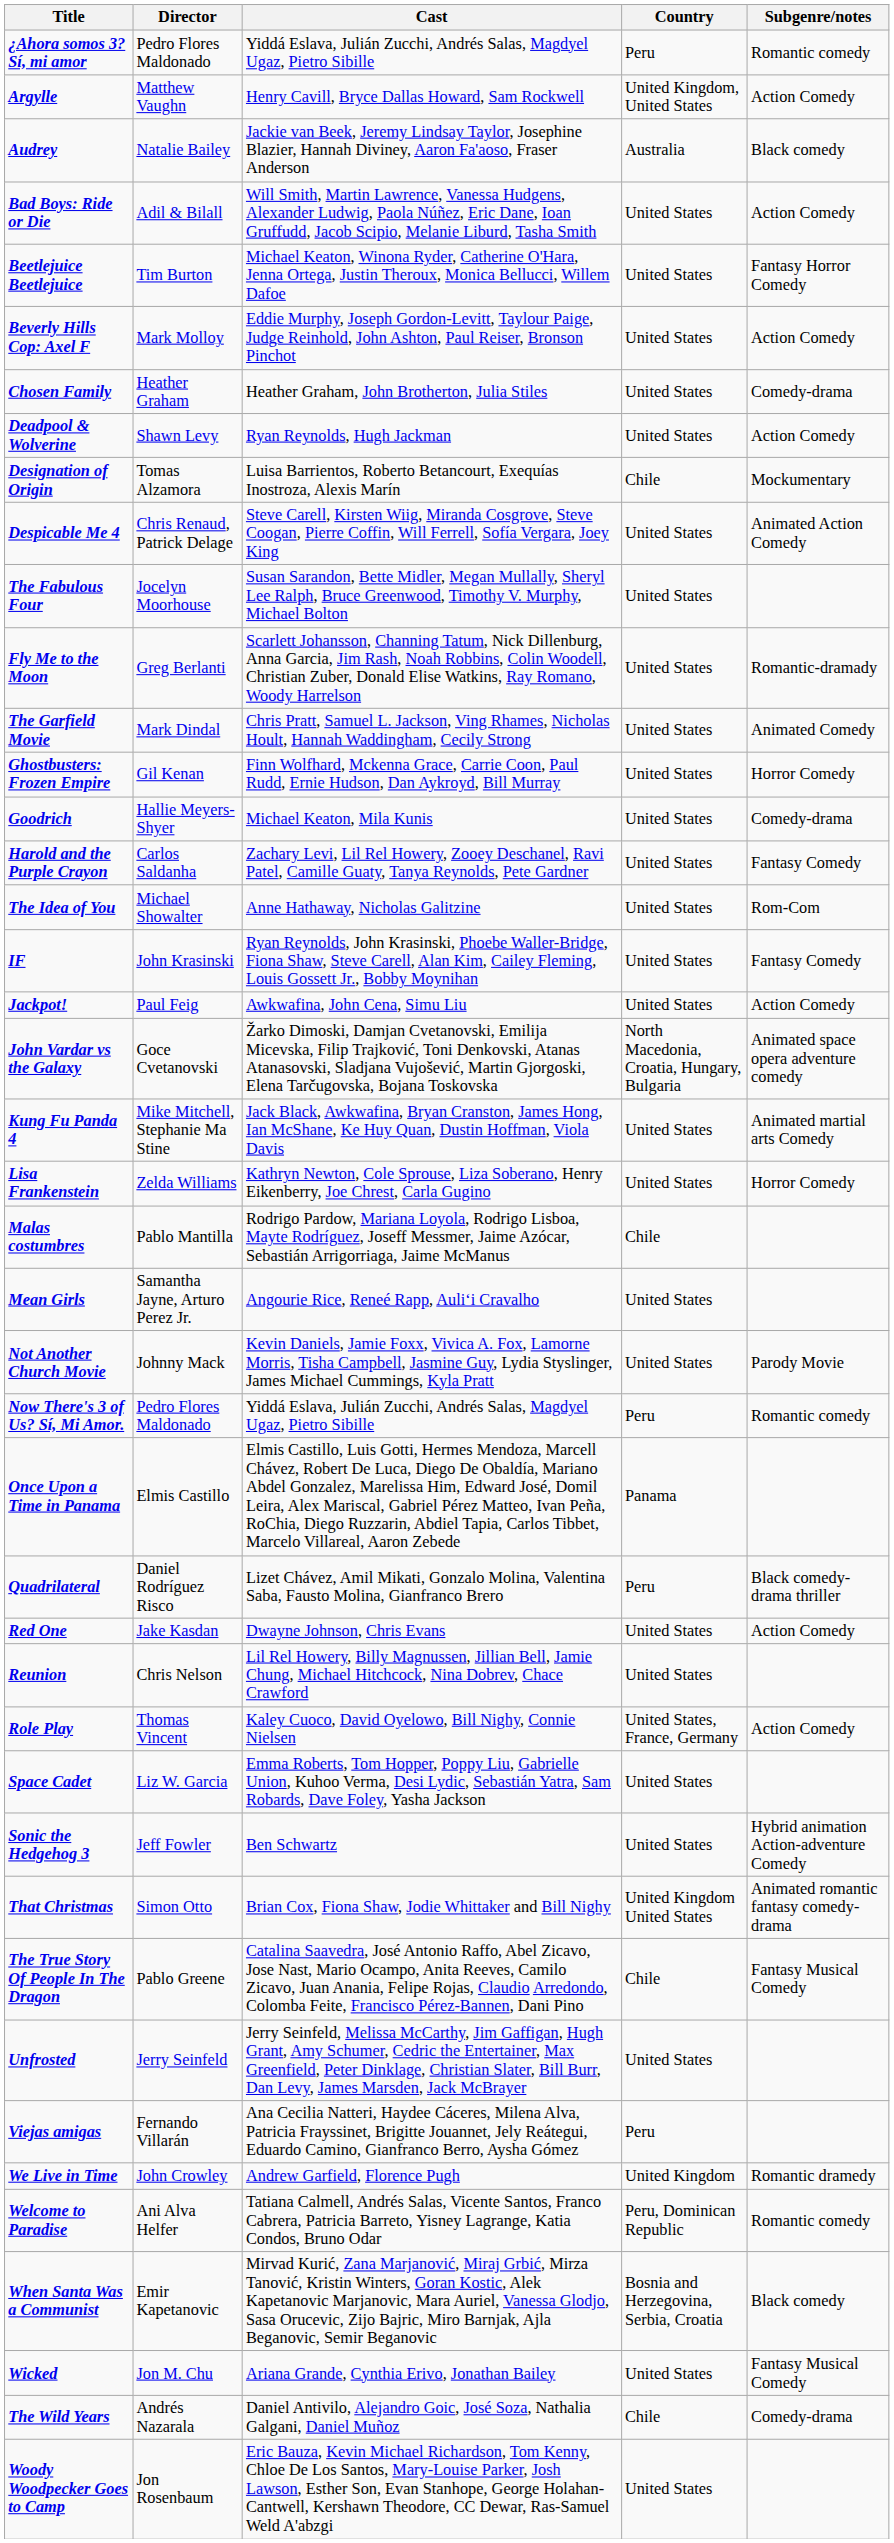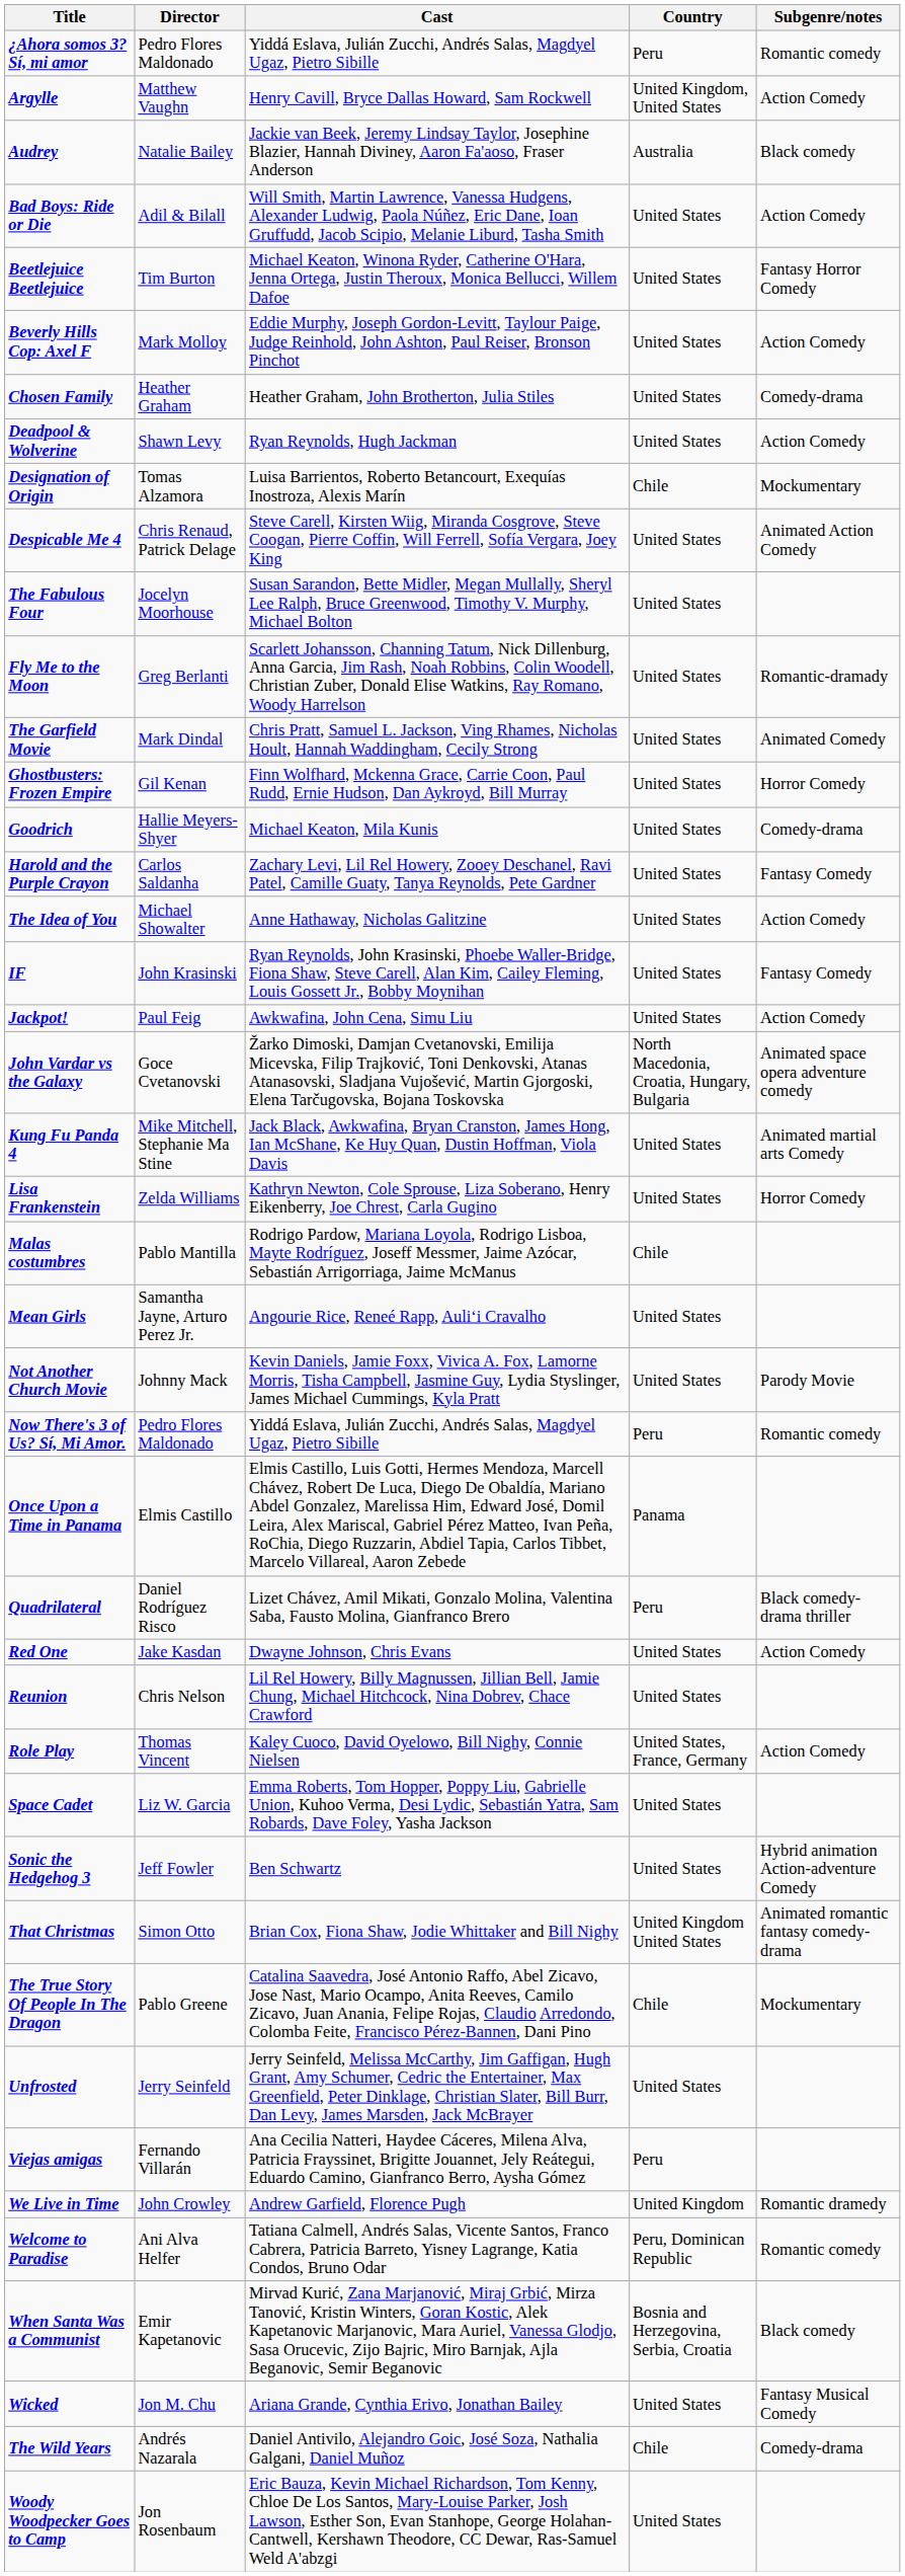 <table class="wikitable sortable">
 <tr>
 <th>Title</th>
 <th>Director</th>
 <th>Cast</th>
 <th>Country</th>
 <th>Subgenre/notes</th>
 </tr>
 <tr>
 <td><strong><em><a href='#'>¿Ahora somos 3? Sí, mi amor</a></em></strong></td>
 <td>Pedro Flores Maldonado</td>
 <td>Yiddá Eslava, Julián Zucchi, Andrés Salas, <a href='#'>Magdyel Ugaz</a>, <a href='#'>Pietro Sibille</a></td>
 <td>Peru</td>
 <td>Romantic comedy</td>
 </tr>
 <tr>
 <td><strong><em><a href='#'>Argylle</a></em></strong></td>
 <td><a href='#'>Matthew Vaughn</a></td>
 <td><a href='#'>Henry Cavill</a>, <a href='#'>Bryce Dallas Howard</a>, <a href='#'>Sam Rockwell</a></td>
 <td>United Kingdom, United States</td>
 <td>Action Comedy</td>
 </tr>
 <tr>
 <td><strong><em><a href='#'>Audrey</a></em></strong></td>
 <td><a href='#'>Natalie Bailey</a></td>
 <td><a href='#'>Jackie van Beek</a>, <a href='#'>Jeremy Lindsay Taylor</a>, Josephine Blazier, Hannah Diviney, <a href='#'>Aaron Fa'aoso</a>, Fraser Anderson</td>
 <td>Australia</td>
 <td>Black comedy</td>
 </tr>
 <tr>
 <td><strong><em><a href='#'>Bad Boys: Ride or Die</a></em></strong></td>
 <td><a href='#'>Adil & Bilall</a></td>
 <td><a href='#'>Will Smith</a>, <a href='#'>Martin Lawrence</a>, <a href='#'>Vanessa Hudgens</a>, <a href='#'>Alexander Ludwig</a>, <a href='#'>Paola Núñez</a>, <a href='#'>Eric Dane</a>, <a href='#'>Ioan Gruffudd</a>, <a href='#'>Jacob Scipio</a>, <a href='#'>Melanie Liburd</a>, <a href='#'>Tasha Smith</a></td>
 <td>United States</td>
 <td>Action Comedy</td>
 </tr>
 <tr>
 <td><strong><em><a href='#'>Beetlejuice Beetlejuice</a></em></strong></td>
 <td><a href='#'>Tim Burton</a></td>
 <td><a href='#'>Michael Keaton</a>, <a href='#'>Winona Ryder</a>, <a href='#'>Catherine O'Hara</a>, <a href='#'>Jenna Ortega</a>, <a href='#'>Justin Theroux</a>, <a href='#'>Monica Bellucci</a>, <a href='#'>Willem Dafoe</a></td>
 <td>United States</td>
 <td>Fantasy Horror Comedy</td>
 </tr>
 <tr>
 <td><strong><em><a href='#'>Beverly Hills Cop: Axel F</a></em></strong></td>
 <td><a href='#'>Mark Molloy</a></td>
 <td><a href='#'>Eddie Murphy</a>, <a href='#'>Joseph Gordon-Levitt</a>, <a href='#'>Taylour Paige</a>, <a href='#'>Judge Reinhold</a>, <a href='#'>John Ashton</a>, <a href='#'>Paul Reiser</a>, <a href='#'>Bronson Pinchot</a></td>
 <td>United States</td>
 <td>Action Comedy</td>
 </tr>
 <tr>
 <td><strong><em><a href='#'>Chosen Family</a></em></strong></td>
 <td><a href='#'>Heather Graham</a></td>
 <td>Heather Graham, <a href='#'>John Brotherton</a>, <a href='#'>Julia Stiles</a></td>
 <td>United States</td>
 <td>Comedy-drama</td>
 </tr>
 <tr>
 <td><strong><em><a href='#'>Deadpool & Wolverine</a></em></strong></td>
 <td><a href='#'>Shawn Levy</a></td>
 <td><a href='#'>Ryan Reynolds</a>, <a href='#'>Hugh Jackman</a></td>
 <td>United States</td>
 <td>Action Comedy</td>
 </tr>
 <tr>
 <td><em><a href='#'><strong>Designation of Origin</strong></a></em></td>
 <td>Tomas Alzamora</td>
 <td>Luisa Barrientos, Roberto Betancourt, Exequías Inostroza, Alexis Marín</td>
 <td>Chile</td>
 <td>Mockumentary</td>
 </tr>
 <tr>
 <td><strong><em><a href='#'>Despicable Me 4</a></em></strong></td>
 <td><a href='#'>Chris Renaud</a>, Patrick Delage</td>
 <td><a href='#'>Steve Carell</a>, <a href='#'>Kirsten Wiig</a>, <a href='#'>Miranda Cosgrove</a>, <a href='#'>Steve Coogan</a>, <a href='#'>Pierre Coffin</a>, <a href='#'>Will Ferrell</a>, <a href='#'>Sofía Vergara</a>, <a href='#'>Joey King</a></td>
 <td>United States</td>
 <td>Animated Action Comedy</td>
 </tr>
 <tr>
 <td><strong><em><a href='#'>The Fabulous Four</a></em></strong></td>
 <td><a href='#'>Jocelyn Moorhouse</a></td>
 <td><a href='#'>Susan Sarandon</a>, <a href='#'>Bette Midler</a>, <a href='#'>Megan Mullally</a>, <a href='#'>Sheryl Lee Ralph</a>, <a href='#'>Bruce Greenwood</a>, <a href='#'>Timothy V. Murphy</a>, <a href='#'>Michael Bolton</a></td>
 <td>United States</td>
 <td></td>
 </tr>
 <tr>
 <td><strong><em><a href='#'>Fly Me to the Moon</a></em></strong></td>
 <td><a href='#'>Greg Berlanti</a></td>
 <td><a href='#'>Scarlett Johansson</a>, <a href='#'>Channing Tatum</a>, Nick Dillenburg, Anna Garcia, <a href='#'>Jim Rash</a>, <a href='#'>Noah Robbins</a>, <a href='#'>Colin Woodell</a>, Christian Zuber, Donald Elise Watkins, <a href='#'>Ray Romano</a>, <a href='#'>Woody Harrelson</a></td>
 <td>United States</td>
 <td>Romantic-dramady</td>
 </tr>
 <tr>
 <td><strong><em><a href='#'>The Garfield Movie</a></em></strong></td>
 <td><a href='#'>Mark Dindal</a></td>
 <td><a href='#'>Chris Pratt</a>, <a href='#'>Samuel L. Jackson</a>, <a href='#'>Ving Rhames</a>, <a href='#'>Nicholas Hoult</a>, <a href='#'>Hannah Waddingham</a>, <a href='#'>Cecily Strong</a></td>
 <td>United States</td>
 <td>Animated Comedy</td>
 </tr>
 <tr>
 <td><strong><em><a href='#'>Ghostbusters: Frozen Empire</a></em></strong></td>
 <td><a href='#'>Gil Kenan</a></td>
 <td><a href='#'>Finn Wolfhard</a>, <a href='#'>Mckenna Grace</a>, <a href='#'>Carrie Coon</a>, <a href='#'>Paul Rudd</a>, <a href='#'>Ernie Hudson</a>, <a href='#'>Dan Aykroyd</a>, <a href='#'>Bill Murray</a></td>
 <td>United States</td>
 <td>Horror Comedy</td>
 </tr>
 <tr>
 <td><em><a href='#'><strong>Goodrich</strong></a></em></td>
 <td><a href='#'>Hallie Meyers-Shyer</a></td>
 <td><a href='#'>Michael Keaton</a>, <a href='#'>Mila Kunis</a></td>
 <td>United States</td>
 <td>Comedy-drama</td>
 </tr>
 <tr>
 <td><strong><a href='#'><em>Harold and the Purple Crayon</em></a></strong></td>
 <td><a href='#'>Carlos Saldanha</a></td>
 <td><a href='#'>Zachary Levi</a>, <a href='#'>Lil Rel Howery</a>, <a href='#'>Zooey Deschanel</a>, <a href='#'>Ravi Patel</a>, <a href='#'>Camille Guaty</a>, <a href='#'>Tanya Reynolds</a>, <a href='#'>Pete Gardner</a></td>
 <td>United States</td>
 <td>Fantasy Comedy</td>
 </tr>
 <tr>
 <td><strong><em><a href='#'>The Idea of You</a></em></strong></td>
 <td><a href='#'>Michael Showalter</a></td>
 <td><a href='#'>Anne Hathaway</a>, <a href='#'>Nicholas Galitzine</a></td>
 <td>United States</td>
-<td>Rom-Com</td>
+<td>Action Comedy</td>
 </tr>
 <tr>
 <td><em><a href='#'><strong>IF</strong></a></em></td>
 <td><a href='#'>John Krasinski</a></td>
 <td><a href='#'>Ryan Reynolds</a>, John Krasinski, <a href='#'>Phoebe Waller-Bridge</a>, <a href='#'>Fiona Shaw</a>, <a href='#'>Steve Carell</a>, <a href='#'>Alan Kim</a>, <a href='#'>Cailey Fleming</a>, <a href='#'>Louis Gossett Jr.</a>, <a href='#'>Bobby Moynihan</a></td>
 <td>United States</td>
 <td>Fantasy Comedy</td>
 </tr>
 <tr>
 <td><strong><em><a href='#'>Jackpot!</a></em></strong></td>
 <td><a href='#'>Paul Feig</a></td>
 <td><a href='#'>Awkwafina</a>, <a href='#'>John Cena</a>, <a href='#'>Simu Liu</a></td>
 <td>United States</td>
 <td>Action Comedy</td>
 </tr>
 <tr>
 <td><em><a href='#'><strong>John Vardar vs the Galaxy</strong></a></em></td>
 <td>Goce Cvetanovski</td>
 <td>Žarko Dimoski, Damjan Cvetanovski, Emilija Micevska, Filip Trajković, Toni Denkovski, Atanas Atanasovski, Sladjana Vujošević, Martin Gjorgoski, Elena Tarčugovska, Bojana Toskovska</td>
 <td>North Macedonia, Croatia, Hungary, Bulgaria</td>
 <td>Animated space opera adventure comedy</td>
 </tr>
 <tr>
 <td><strong><em><a href='#'>Kung Fu Panda 4</a></em></strong></td>
 <td><a href='#'>Mike Mitchell</a>,<br>Stephanie Ma Stine</td>
 <td><a href='#'>Jack Black</a>, <a href='#'>Awkwafina</a>, <a href='#'>Bryan Cranston</a>, <a href='#'>James Hong</a>, <a href='#'>Ian McShane</a>, <a href='#'>Ke Huy Quan</a>, <a href='#'>Dustin Hoffman</a>, <a href='#'>Viola Davis</a></td>
 <td>United States</td>
 <td>Animated martial arts Comedy</td>
 </tr>
 <tr>
 <td><strong><em><a href='#'>Lisa Frankenstein</a></em></strong></td>
 <td><a href='#'>Zelda Williams</a></td>
 <td><a href='#'>Kathryn Newton</a>, <a href='#'>Cole Sprouse</a>, <a href='#'>Liza Soberano</a>, Henry Eikenberry, <a href='#'>Joe Chrest</a>, <a href='#'>Carla Gugino</a></td>
 <td>United States</td>
 <td>Horror Comedy</td>
 </tr>
 <tr>
 <td><em><a href='#'><strong>Malas costumbres</strong></a></em></td>
 <td>Pablo Mantilla</td>
 <td>Rodrigo Pardow, <a href='#'>Mariana Loyola</a>, Rodrigo Lisboa, <a href='#'>Mayte Rodríguez</a>, Joseff Messmer, Jaime Azócar, Sebastián Arrigorriaga, Jaime McManus</td>
 <td>Chile</td>
 <td></td>
 </tr>
 <tr>
 <td><strong><em><a href='#'>Mean Girls</a></em></strong></td>
 <td>Samantha Jayne, Arturo Perez Jr.</td>
 <td><a href='#'>Angourie Rice</a>, <a href='#'>Reneé Rapp</a>, <a href='#'>Auliʻi Cravalho</a></td>
 <td>United States</td>
 <td></td>
 </tr>
 <tr>
 <td><strong><em><a href='#'>Not Another Church Movie</a></em></strong></td>
 <td>Johnny Mack</td>
 <td><a href='#'>Kevin Daniels</a>, <a href='#'>Jamie Foxx</a>, <a href='#'>Vivica A. Fox</a>, <a href='#'>Lamorne Morris</a>, <a href='#'>Tisha Campbell</a>, <a href='#'>Jasmine Guy</a>, Lydia Styslinger, James Michael Cummings, <a href='#'>Kyla Pratt</a></td>
 <td>United States</td>
 <td>Parody Movie</td>
 </tr>
 <tr>
 <td><strong><em><a href='#'>Now There's 3 of Us? Sí, Mi Amor.</a></em></strong></td>
 <td><a href='#'>Pedro Flores Maldonado</a></td>
 <td>Yiddá Eslava, Julián Zucchi, Andrés Salas, <a href='#'>Magdyel Ugaz</a>, <a href='#'>Pietro Sibille</a></td>
 <td>Peru</td>
 <td>Romantic comedy</td>
 </tr>
 <tr>
 <td><strong><em><a href='#'>Once Upon a Time in Panama</a></em></strong></td>
 <td>Elmis Castillo</td>
 <td>Elmis Castillo, Luis Gotti, Hermes Mendoza, Marcell Chávez, Robert De Luca, Diego De Obaldía, Mariano Abdel Gonzalez, Marelissa Him, Edward José, Domil Leira, Alex Mariscal, Gabriel Pérez Matteo, Ivan Peña, RoChia, Diego Ruzzarin, Abdiel Tapia, Carlos Tibbet, Marcelo Villareal, Aaron Zebede</td>
 <td>Panama</td>
 <td></td>
 </tr>
 <tr>
 <td><em><a href='#'><strong>Quadrilateral</strong></a></em></td>
 <td>Daniel Rodríguez Risco</td>
 <td>Lizet Chávez, Amil Mikati, Gonzalo Molina, Valentina Saba, Fausto Molina, Gianfranco Brero</td>
 <td>Peru</td>
 <td>Black comedy-drama thriller</td>
 </tr>
 <tr>
 <td><strong><em><a href='#'>Red One</a></em></strong></td>
 <td><a href='#'>Jake Kasdan</a></td>
 <td><a href='#'>Dwayne Johnson</a>, <a href='#'>Chris Evans</a></td>
 <td>United States</td>
 <td>Action Comedy</td>
 </tr>
 <tr>
 <td><strong><em><a href='#'>Reunion</a></em></strong></td>
 <td>Chris Nelson</td>
 <td><a href='#'>Lil Rel Howery</a>, <a href='#'>Billy Magnussen</a>, <a href='#'>Jillian Bell</a>, <a href='#'>Jamie Chung</a>, <a href='#'>Michael Hitchcock</a>, <a href='#'>Nina Dobrev</a>, <a href='#'>Chace Crawford</a></td>
 <td>United States</td>
 <td></td>
 </tr>
 <tr>
 <td><strong><em><a href='#'>Role Play</a></em></strong></td>
 <td><a href='#'>Thomas Vincent</a></td>
 <td><a href='#'>Kaley Cuoco</a>, <a href='#'>David Oyelowo</a>, <a href='#'>Bill Nighy</a>, <a href='#'>Connie Nielsen</a></td>
 <td>United States, France, Germany</td>
 <td>Action Comedy</td>
 </tr>
 <tr>
 <td><strong><em><a href='#'>Space Cadet</a></em></strong></td>
 <td><a href='#'>Liz W. Garcia</a></td>
 <td><a href='#'>Emma Roberts</a>, <a href='#'>Tom Hopper</a>,  <a href='#'>Poppy Liu</a>, <a href='#'>Gabrielle Union</a>, Kuhoo Verma, <a href='#'>Desi Lydic</a>, <a href='#'>Sebastián Yatra</a>, <a href='#'>Sam Robards</a>, <a href='#'>Dave Foley</a>, Yasha Jackson</td>
 <td>United States</td>
 <td></td>
 </tr>
 <tr>
 <td><strong><em><a href='#'>Sonic the Hedgehog 3</a></em></strong></td>
 <td><a href='#'>Jeff Fowler</a></td>
 <td><a href='#'>Ben Schwartz</a></td>
 <td>United States</td>
 <td>Hybrid animation Action-adventure Comedy</td>
 </tr>
 <tr>
 <td><strong><em><a href='#'>That Christmas</a></em></strong></td>
 <td><a href='#'>Simon Otto</a></td>
 <td><a href='#'>Brian Cox</a>, <a href='#'>Fiona Shaw</a>, <a href='#'>Jodie Whittaker</a> and <a href='#'>Bill Nighy</a></td>
 <td>United Kingdom<br>United States</td>
 <td>Animated romantic fantasy comedy-drama</td>
 </tr>
 <tr>
 <td><strong><em><a href='#'>The True Story Of People In The Dragon</a></em></strong></td>
 <td>Pablo Greene</td>
 <td><a href='#'>Catalina Saavedra</a>, José Antonio Raffo, Abel Zicavo, Jose Nast, Mario Ocampo, Anita Reeves, Camilo Zicavo, Juan Anania, Felipe Rojas, <a href='#'>Claudio</a> <a href='#'>Arredondo</a>, Colomba Feite, <a href='#'>Francisco Pérez-Bannen</a>, Dani Pino</td>
 <td>Chile</td>
-<td>Fantasy Musical Comedy</td>
+<td>Mockumentary</td>
 </tr>
 <tr>
 <td><strong><em><a href='#'>Unfrosted</a></em></strong></td>
 <td><a href='#'>Jerry Seinfeld</a></td>
 <td>Jerry Seinfeld, <a href='#'>Melissa McCarthy</a>, <a href='#'>Jim Gaffigan</a>, <a href='#'>Hugh Grant</a>, <a href='#'>Amy Schumer</a>, <a href='#'>Cedric the Entertainer</a>, <a href='#'>Max Greenfield</a>, <a href='#'>Peter Dinklage</a>, <a href='#'>Christian Slater</a>, <a href='#'>Bill Burr</a>, <a href='#'>Dan Levy</a>, <a href='#'>James Marsden</a>, <a href='#'>Jack McBrayer</a></td>
 <td>United States</td>
 <td></td>
 </tr>
 <tr>
 <td><strong><em><a href='#'>Viejas amigas</a></em></strong></td>
 <td>Fernando Villarán</td>
 <td>Ana Cecilia Natteri, Haydee Cáceres, Milena Alva, Patricia Frayssinet, Brigitte Jouannet, Jely Reátegui, Eduardo Camino, Gianfranco Berro, Aysha Gómez</td>
 <td>Peru</td>
 <td></td>
 </tr>
 <tr>
 <td><strong><em><a href='#'>We Live in Time</a></em></strong></td>
 <td><a href='#'>John Crowley</a></td>
 <td><a href='#'>Andrew Garfield</a>, <a href='#'>Florence Pugh</a></td>
 <td>United Kingdom</td>
 <td>Romantic dramedy</td>
 </tr>
 <tr>
 <td><strong><em><a href='#'>Welcome to Paradise</a></em></strong></td>
 <td>Ani Alva Helfer</td>
 <td>Tatiana Calmell, Andrés Salas, Vicente Santos, Franco Cabrera, Patricia Barreto, Yisney Lagrange, Katia Condos, Bruno Odar</td>
 <td>Peru, Dominican Republic</td>
 <td>Romantic comedy</td>
 </tr>
 <tr>
 <td><strong><em><a href='#'>When Santa Was a Communist</a></em></strong></td>
 <td>Emir Kapetanovic</td>
 <td>Mirvad Kurić, <a href='#'>Zana Marjanović</a>, <a href='#'>Miraj Grbić</a>, Mirza Tanović, Kristin Winters, <a href='#'>Goran Kostic</a>, Alek Kapetanovic Marjanovic, Mara Auriel, <a href='#'>Vanessa Glodjo</a>, Sasa Orucevic, Zijo Bajric, Miro Barnjak, Ajla Beganovic, Semir Beganovic</td>
 <td>Bosnia and Herzegovina, Serbia, Croatia</td>
 <td>Black comedy</td>
 </tr>
 <tr>
 <td><strong><em><a href='#'>Wicked</a></em></strong></td>
 <td><a href='#'>Jon M. Chu</a></td>
 <td><a href='#'>Ariana Grande</a>, <a href='#'>Cynthia Erivo</a>, <a href='#'>Jonathan Bailey</a></td>
 <td>United States</td>
 <td>Fantasy Musical Comedy</td>
 </tr>
 <tr>
 <td><a href='#'><strong><em>The Wild Years</em></strong></a></td>
 <td>Andrés Nazarala</td>
 <td>Daniel Antivilo, <a href='#'>Alejandro Goic</a>, <a href='#'>José Soza</a>, Nathalia Galgani, <a href='#'>Daniel Muñoz</a></td>
 <td>Chile</td>
 <td>Comedy-drama</td>
 </tr>
 <tr>
 <td><strong><em><a href='#'>Woody Woodpecker Goes to Camp</a></em></strong></td>
 <td>Jon Rosenbaum</td>
 <td><a href='#'>Eric Bauza</a>, <a href='#'>Kevin Michael Richardson</a>, <a href='#'>Tom Kenny</a>, Chloe De Los Santos, <a href='#'>Mary-Louise Parker</a>, <a href='#'>Josh Lawson</a>, Esther Son, Evan Stanhope, George Holahan-Cantwell, Kershawn Theodore, CC Dewar, Ras-Samuel Weld A'abzgi</td>
 <td>United States</td>
 <td></td>
 </tr>
 </table>
